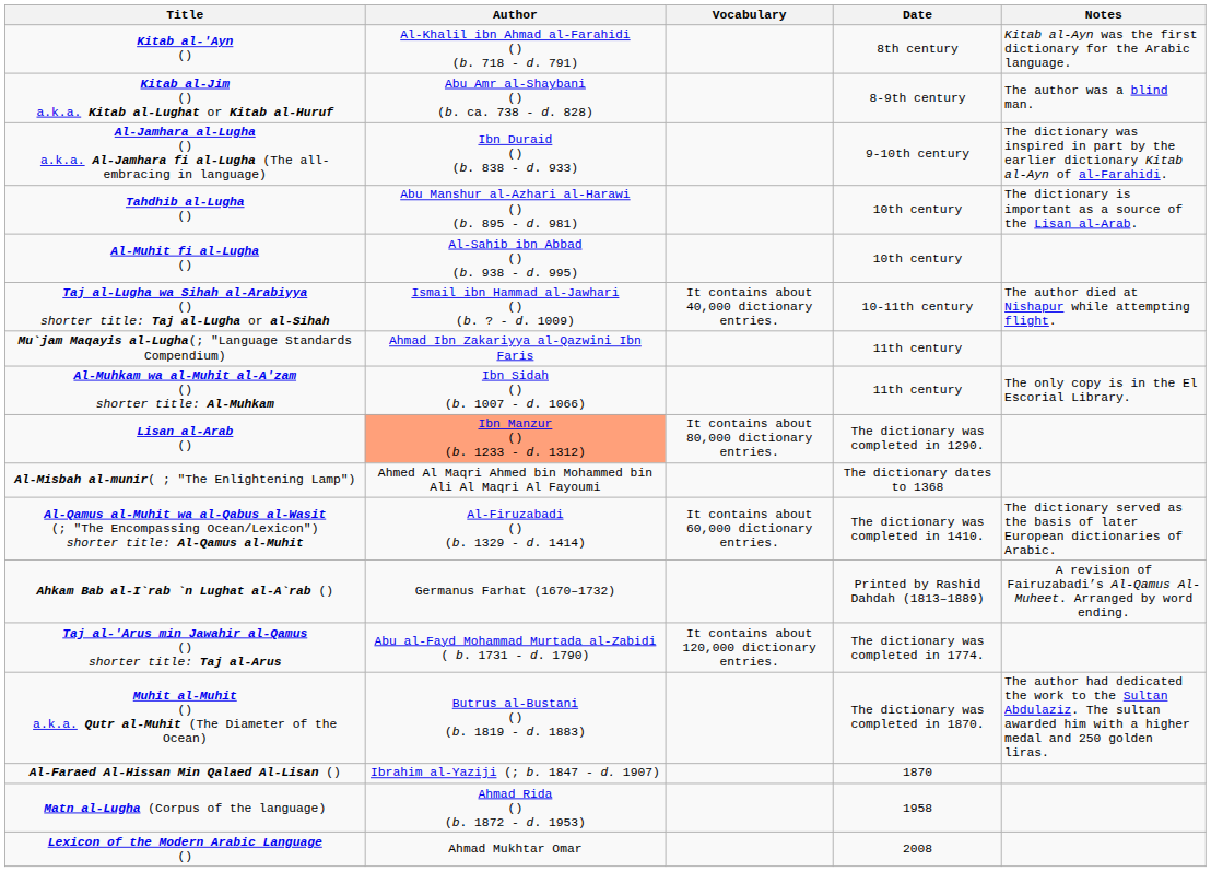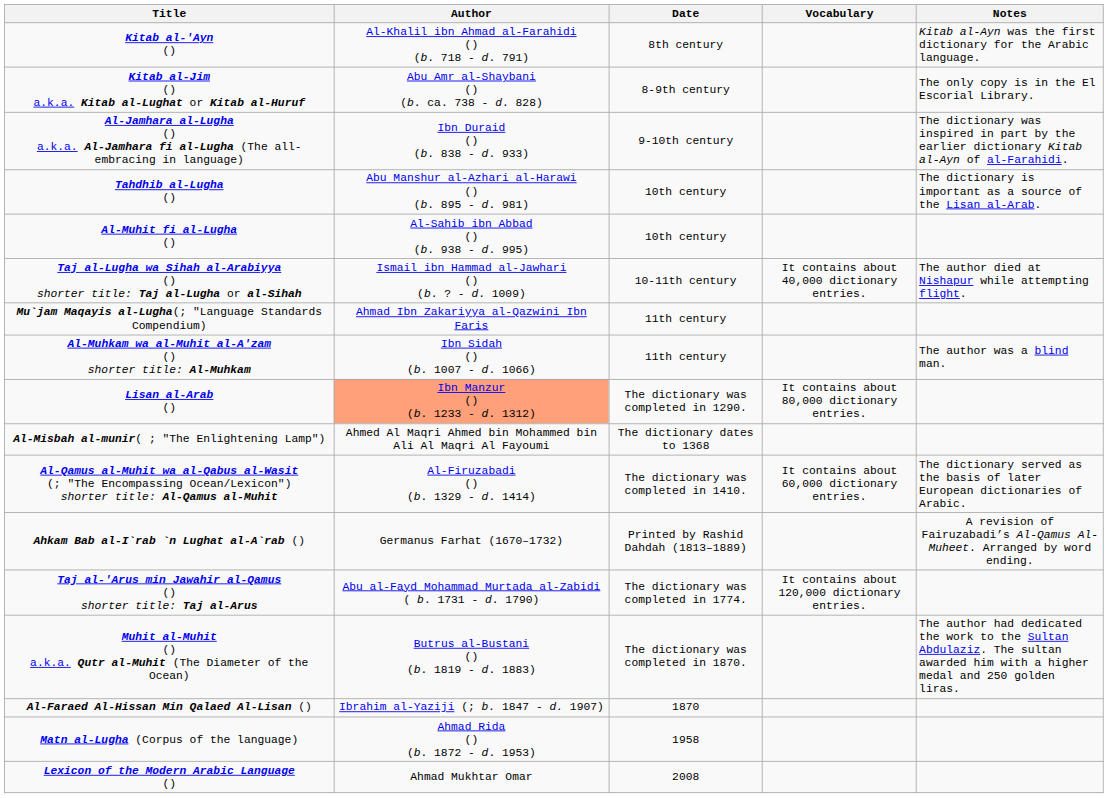 <table class="wikitable" border="1" style="width:100%; text-align:center;">
 <tr>
 <th width="30%">Title</th>
 <th width="25%">Author</th>
+<th width="14%">Date</th>
 <th width="14%">Vocabulary</th>
-<th width="14%">Date</th>
 <th width="27%">Notes</th>
 </tr>
 <tr>
 <td><strong><em><a href='#'>Kitab al-'Ayn</a></em></strong><br>()</td>
 <td><a href='#'>Al-Khalil ibn Ahmad al-Farahidi</a><br>()<br>(<em>b</em>. 718 - <em>d</em>. 791)</td>
+<td>8th century</td>
 <td></td>
-<td>8th century</td>
 <td align="left"><em>Kitab al-Ayn</em> was the first dictionary for the Arabic language.</td>
 </tr>
 <tr>
 <td><strong><em><a href='#'>Kitab al-Jim</a></em></strong><br>()<br><a href='#'>a.k.a.</a> <strong><em>Kitab al-Lughat</em></strong> or <strong><em>Kitab al-Huruf</em></strong></td>
 <td><a href='#'>Abu Amr al-Shaybani</a><br>()<br>(<em>b</em>. ca. 738 - <em>d</em>. 828)</td>
+<td>8-9th century</td>
 <td></td>
-<td>8-9th century</td>
-<td align="left">The author was a <a href='#'>blind</a> man.</td>
+<td align="left">The only copy is in the El Escorial Library.</td>
 </tr>
 <tr>
 <td><strong><em><a href='#'>Al-Jamhara al-Lugha</a></em></strong><br>()<br><a href='#'>a.k.a.</a> <strong><em>Al-Jamhara fi al-Lugha</em></strong> (The all-embracing in language)</td>
 <td><a href='#'>Ibn Duraid</a><br>()<br>(<em>b</em>. 838 - <em>d</em>. 933)</td>
+<td>9-10th century</td>
 <td></td>
-<td>9-10th century</td>
 <td align="left">The dictionary was inspired in part by the earlier dictionary <em>Kitab al-Ayn</em> of <a href='#'>al-Farahidi</a>.</td>
 </tr>
 <tr>
 <td><strong><em><a href='#'>Tahdhib al-Lugha</a></em></strong><br>()</td>
 <td><a href='#'>Abu Manshur al-Azhari al-Harawi</a><br>()<br>(<em>b</em>. 895 - <em>d</em>. 981)</td>
+<td>10th century</td>
 <td></td>
-<td>10th century</td>
 <td align="left">The dictionary is important as a source of the <a href='#'>Lisan al-Arab</a>.</td>
 </tr>
 <tr>
 <td><strong><em><a href='#'>Al-Muhit fi al-Lugha</a></em></strong><br>()</td>
 <td><a href='#'>Al-Sahib ibn Abbad</a><br>()<br>(<em>b</em>. 938 - <em>d</em>. 995)</td>
+<td>10th century</td>
 <td></td>
-<td>10th century</td>
 <td align="left"></td>
 </tr>
 <tr>
 <td><strong><em><a href='#'>Taj al-Lugha wa Sihah al-Arabiyya</a></em></strong><br>()<br><em>shorter title:</em> <strong><em>Taj al-Lugha</em></strong> or <strong><em>al-Sihah</em></strong></td>
 <td><a href='#'>Ismail ibn Hammad al-Jawhari</a><br>()<br>(<em>b</em>. ? - <em>d</em>. 1009)</td>
+<td>10-11th century</td>
 <td>It contains about 40,000 dictionary entries.</td>
-<td>10-11th century</td>
 <td align="left">The author died at <a href='#'>Nishapur</a> while attempting <a href='#'>flight</a>.</td>
 </tr>
 <tr>
 <td><strong><em>Mu`jam Maqayis al-Lugha</em></strong>(; "Language Standards Compendium)</td>
 <td><a href='#'>Ahmad Ibn Zakariyya al-Qazwini Ibn Faris</a></td>
+<td>11th century</td>
 <td></td>
-<td>11th century</td>
 <td></td>
 </tr>
 <tr>
 <td><strong><em><a href='#'>Al-Muhkam wa al-Muhit al-A'zam</a></em></strong><br>()<br><em>shorter title:</em> <strong><em>Al-Muhkam</em></strong></td>
 <td><a href='#'>Ibn Sidah</a><br>()<br>(<em>b</em>. 1007 - <em>d</em>. 1066)</td>
+<td>11th century</td>
 <td></td>
-<td>11th century</td>
-<td align="left">The only copy is in the El Escorial Library.</td>
+<td align="left">The author was a <a href='#'>blind</a> man.</td>
 </tr>
 <tr>
 <td><strong><em><a href='#'>Lisan al-Arab</a></em></strong><br>()</td>
 <td style="background: lightsalmon;"><a href='#'>Ibn Manzur</a><br>()<br>(<em>b</em>. 1233 - <em>d</em>. 1312)</td>
+<td>The dictionary was completed in 1290.</td>
 <td>It contains about 80,000 dictionary entries.</td>
-<td>The dictionary was completed in 1290.</td>
 <td align="left"></td>
 </tr>
 <tr>
 <td><strong><em>Al-Misbah al-munir</em></strong>( ; "The Enlightening Lamp")</td>
 <td>Ahmed Al Maqri Ahmed bin Mohammed bin Ali Al Maqri Al Fayoumi</td>
+<td>The dictionary dates to 1368</td>
 <td></td>
-<td>The dictionary dates to 1368</td>
 <td></td>
 </tr>
 <tr>
 <td><strong><em><a href='#'>Al-Qamus al-Muhit wa al-Qabus al-Wasit</a></em></strong> <br>(; "The Encompassing Ocean/Lexicon")<br><em>shorter title:</em> <strong><em>Al-Qamus al-Muhit</em></strong></td>
 <td><a href='#'>Al-Firuzabadi</a><br>()<br>(<em>b</em>. 1329 - <em>d</em>. 1414)</td>
+<td>The dictionary was completed in 1410.</td>
 <td>It contains about 60,000 dictionary entries.</td>
-<td>The dictionary was completed in 1410.</td>
 <td align="left">The dictionary served as the basis of later European dictionaries of Arabic.</td>
 </tr>
 <tr>
 <td><strong><em>Ahkam Bab al-I`rab `n Lughat al-A`rab</em></strong> ()</td>
 <td>Germanus Farhat (1670–1732)</td>
+<td>Printed by Rashid Dahdah (1813–1889)</td>
 <td></td>
-<td>Printed by Rashid Dahdah (1813–1889)</td>
 <td>A revision of Fairuzabadi’s <em>Al-Qamus Al-Muheet</em>. Arranged by word ending.</td>
 </tr>
 <tr>
 <td><strong><em><a href='#'>Taj al-'Arus min Jawahir al-Qamus</a></em></strong><br>()<br><em>shorter title:</em> <strong><em>Taj al-Arus</em></strong></td>
 <td><a href='#'>Abu al-Fayd Mohammad Murtada al-Zabidi</a><br>( <em>b</em>. 1731 - <em>d</em>. 1790)</td>
+<td>The dictionary was completed in 1774.</td>
 <td>It contains about 120,000 dictionary entries.</td>
-<td>The dictionary was completed in 1774.</td>
 <td align="left"></td>
 </tr>
 <tr>
 <td><strong><em><a href='#'>Muhit al-Muhit</a></em></strong><br>()<br><a href='#'>a.k.a.</a> <strong><em>Qutr al-Muhit</em></strong> (The Diameter of the Ocean)</td>
 <td><a href='#'>Butrus al-Bustani</a><br>()<br>(<em>b</em>. 1819 - <em>d</em>. 1883)</td>
+<td>The dictionary was completed in 1870.</td>
 <td></td>
-<td>The dictionary was completed in 1870.</td>
 <td align="left">The author had dedicated the work to the <a href='#'>Sultan Abdulaziz</a>. The sultan awarded him with a higher medal and 250 golden liras.</td>
 </tr>
 <tr>
 <td><strong><em>Al-Faraed Al-Hissan Min Qalaed Al-Lisan</em></strong> ()</td>
 <td><a href='#'>Ibrahim al-Yaziji</a> (; <em>b.</em> 1847 - <em>d.</em> 1907)</td>
+<td>1870</td>
 <td></td>
-<td>1870</td>
 <td></td>
 </tr>
 <tr>
 <td><strong><em><a href='#'>Matn al-Lugha</a></em></strong> (Corpus of the language)</td>
 <td><a href='#'>Ahmad Rida</a> <br>()<br>(<em>b</em>. 1872 - <em>d</em>. 1953)</td>
+<td>1958</td>
 <td></td>
-<td>1958</td>
 <td></td>
 </tr>
 <tr>
 <td><strong><em><a href='#'>Lexicon of the Modern Arabic Language</a></em></strong><br>()</td>
 <td>Ahmad Mukhtar Omar</td>
+<td>2008</td>
 <td></td>
-<td>2008</td>
 <td></td>
 </tr>
 </table>
